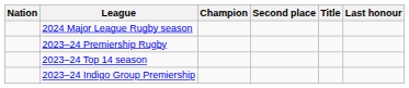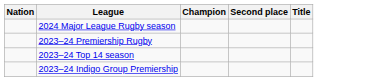 <table class=wikitable style="font-size:14px">
 <tr>
 <th>Nation</th>
 <th>League</th>
 <th>Champion</th>
 <th>Second place</th>
 <th data-sort-type="number">Title</th>
-<th>Last honour</th>
 </tr>
 <tr>
 <td></td>
 <td><a href='#'>2024 Major League Rugby season</a></td>
-<td></td>
 <td></td>
 <td></td>
 <td></td>
 </tr>
 <tr>
 <td></td>
 <td><a href='#'>2023–24 Premiership Rugby</a></td>
 <td></td>
 <td></td>
 <td></td>
-<td></td>
 </tr>
 <tr>
 <td></td>
 <td><a href='#'>2023–24 Top 14 season</a></td>
-<td></td>
 <td></td>
 <td></td>
 <td></td>
 </tr>
 <tr>
 <td></td>
 <td><a href='#'>2023–24 Indigo Group Premiership</a></td>
 <td></td>
 <td></td>
 <td></td>
-<td></td>
 </tr>
 </table>
